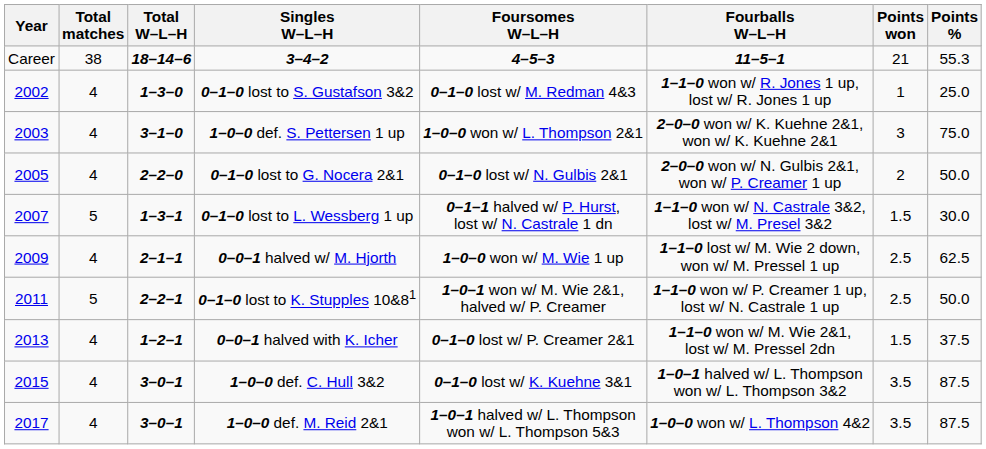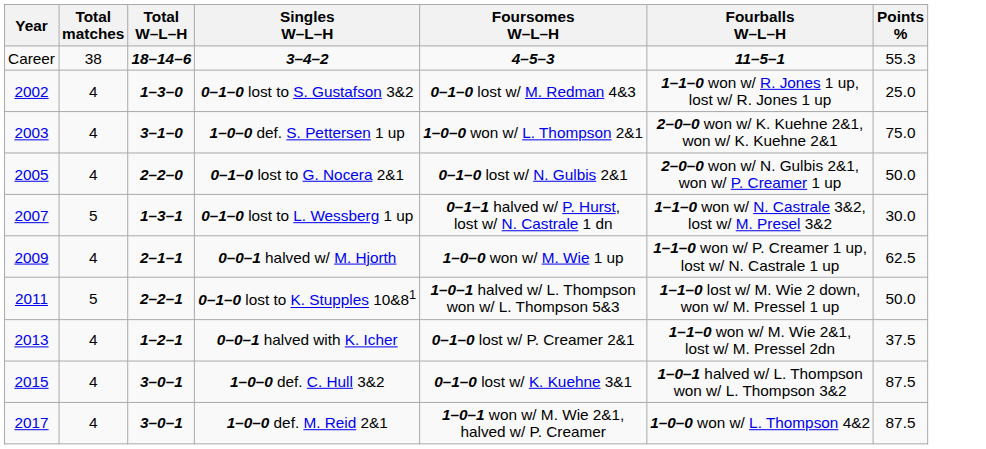 <table class="wikitable" style="text-align:center; font-size: 95%;">
 <tr>
 <th>Year</th>
 <th>Total<br>matches</th>
 <th>Total<br>W–L–H</th>
 <th>Singles<br>W–L–H</th>
 <th>Foursomes<br>W–L–H</th>
 <th>Fourballs<br>W–L–H</th>
-<th>Points<br>won</th>
 <th>Points<br>%</th>
 </tr>
 <tr>
 <td>Career</td>
 <td>38</td>
 <td><strong><em>18–14–6</em></strong></td>
 <td><strong><em>3–4–2</em></strong></td>
 <td><strong><em>4–5–3</em></strong></td>
 <td><strong><em>11–5–1</em></strong></td>
-<td>21</td>
 <td>55.3</td>
 </tr>
 <tr>
 <td><a href='#'>2002</a></td>
 <td>4</td>
 <td><strong><em>1–3–0</em></strong></td>
 <td><strong><em>0–1–0</em></strong> lost to <a href='#'>S. Gustafson</a> 3&2</td>
 <td><strong><em>0–1–0</em></strong> lost w/ <a href='#'>M. Redman</a> 4&3</td>
 <td><strong><em>1–1–0</em></strong> won w/ <a href='#'>R. Jones</a> 1 up,<br>lost w/ R. Jones 1 up</td>
-<td>1</td>
 <td>25.0</td>
 </tr>
 <tr>
 <td><a href='#'>2003</a></td>
 <td>4</td>
 <td><strong><em>3–1–0</em></strong></td>
 <td><strong><em>1–0–0</em></strong> def. <a href='#'>S. Pettersen</a> 1 up</td>
 <td><strong><em>1–0–0</em></strong> won w/ <a href='#'>L. Thompson</a> 2&1</td>
 <td><strong><em>2–0–0</em></strong> won w/ K. Kuehne 2&1,<br>won w/ K. Kuehne 2&1</td>
-<td>3</td>
 <td>75.0</td>
 </tr>
 <tr>
 <td><a href='#'>2005</a></td>
 <td>4</td>
 <td><strong><em>2–2–0</em></strong></td>
 <td><strong><em>0–1–0</em></strong> lost to <a href='#'>G. Nocera</a> 2&1</td>
 <td><strong><em>0–1–0</em></strong> lost w/ <a href='#'>N. Gulbis</a> 2&1</td>
 <td><strong><em>2–0–0</em></strong> won w/ N. Gulbis 2&1,<br>won w/ <a href='#'>P. Creamer</a> 1 up</td>
-<td>2</td>
 <td>50.0</td>
 </tr>
 <tr>
 <td><a href='#'>2007</a></td>
 <td>5</td>
 <td><strong><em>1–3–1</em></strong></td>
 <td><strong><em>0–1–0</em></strong> lost to <a href='#'>L. Wessberg</a> 1 up</td>
 <td><strong><em>0–1–1</em></strong> halved w/ <a href='#'>P. Hurst</a>,<br>lost w/ <a href='#'>N. Castrale</a> 1 dn</td>
 <td><strong><em>1–1–0</em></strong> won w/ <a href='#'>N. Castrale</a> 3&2,<br>lost w/ <a href='#'>M. Presel</a> 3&2</td>
-<td>1.5</td>
 <td>30.0</td>
 </tr>
 <tr>
 <td><a href='#'>2009</a></td>
 <td>4</td>
 <td><strong><em>2–1–1</em></strong></td>
 <td><strong><em>0–0–1</em></strong> halved w/ <a href='#'>M. Hjorth</a></td>
 <td><strong><em>1–0–0</em></strong> won w/ <a href='#'>M. Wie</a> 1 up</td>
-<td><strong><em>1–1–0</em></strong> lost w/ M. Wie 2 down,<br>won w/ M. Pressel 1 up</td>
-<td>2.5</td>
+<td><strong><em>1–1–0</em></strong> won w/ P. Creamer 1 up,<br>lost w/ N. Castrale 1 up</td>
 <td>62.5</td>
 </tr>
 <tr>
 <td><a href='#'>2011</a></td>
 <td>5</td>
 <td><strong><em>2–2–1</em></strong></td>
 <td><strong><em>0–1–0</em></strong> lost to <a href='#'>K. Stupples</a> 10&8<sup>1</sup></td>
-<td><strong><em>1–0–1</em></strong> won w/ M. Wie 2&1,<br>halved w/ P. Creamer</td>
-<td><strong><em>1–1–0</em></strong> won w/ P. Creamer 1 up,<br>lost w/ N. Castrale 1 up</td>
-<td>2.5</td>
+<td><strong><em>1–0–1</em></strong> halved w/ L. Thompson<br>won w/ L. Thompson 5&3</td>
+<td><strong><em>1–1–0</em></strong> lost w/ M. Wie 2 down,<br>won w/ M. Pressel 1 up</td>
 <td>50.0</td>
 </tr>
 <tr>
 <td><a href='#'>2013</a></td>
 <td>4</td>
 <td><strong><em>1–2–1</em></strong></td>
 <td><strong><em>0–0–1</em></strong> halved with <a href='#'>K. Icher</a></td>
 <td><strong><em>0–1–0</em></strong> lost w/ P. Creamer 2&1</td>
 <td><strong><em>1–1–0</em></strong> won w/ M. Wie 2&1,<br>lost w/ M. Pressel 2dn</td>
-<td>1.5</td>
 <td>37.5</td>
 </tr>
 <tr>
 <td><a href='#'>2015</a></td>
 <td>4</td>
 <td><strong><em>3–0–1</em></strong></td>
 <td><strong><em>1–0–0</em></strong> def. <a href='#'>C. Hull</a> 3&2</td>
 <td><strong><em>0–1–0</em></strong> lost w/ <a href='#'>K. Kuehne</a> 3&1</td>
 <td><strong><em>1–0–1</em></strong> halved w/ L. Thompson<br>won w/ L. Thompson 3&2</td>
-<td>3.5</td>
 <td>87.5</td>
 </tr>
 <tr>
 <td><a href='#'>2017</a></td>
 <td>4</td>
 <td><strong><em>3–0–1</em></strong></td>
 <td><strong><em>1–0–0</em></strong> def. <a href='#'>M. Reid</a> 2&1</td>
-<td><strong><em>1–0–1</em></strong> halved w/ L. Thompson<br>won w/ L. Thompson 5&3</td>
+<td><strong><em>1–0–1</em></strong> won w/ M. Wie 2&1,<br>halved w/ P. Creamer</td>
 <td><strong><em>1–0–0</em></strong> won w/ <a href='#'>L. Thompson</a> 4&2</td>
-<td>3.5</td>
 <td>87.5</td>
 </tr>
 </table>
